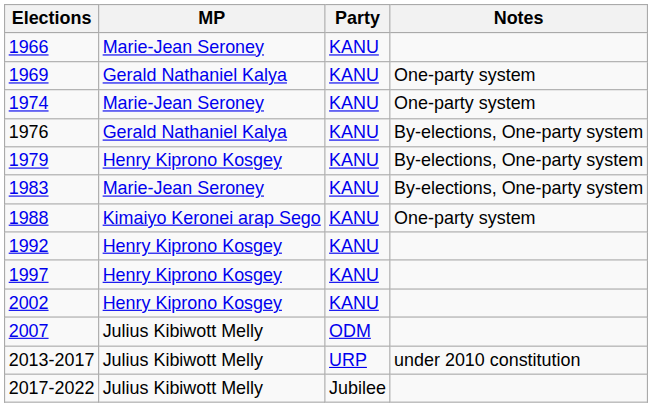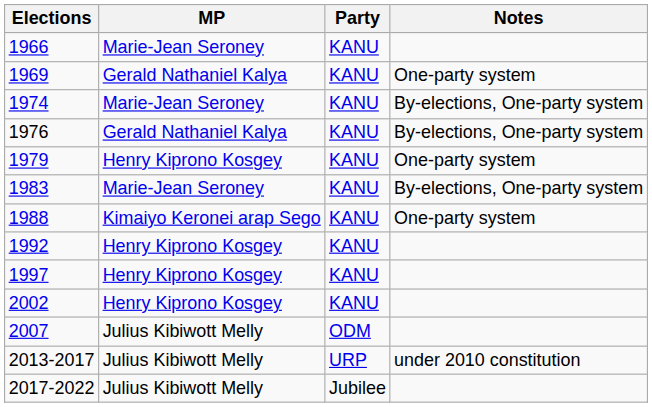 <table class="wikitable">
 <tr>
 <th>Elections</th>
 <th>MP </th>
 <th>Party</th>
 <th>Notes</th>
 </tr>
 <tr>
 <td><a href='#'>1966</a></td>
 <td><a href='#'>Marie-Jean Seroney</a></td>
 <td><a href='#'>KANU</a></td>
 <td></td>
 </tr>
 <tr>
 <td><a href='#'>1969</a></td>
 <td><a href='#'>Gerald Nathaniel Kalya</a></td>
 <td><a href='#'>KANU</a></td>
 <td>One-party system</td>
 </tr>
 <tr>
 <td><a href='#'>1974</a></td>
 <td><a href='#'>Marie-Jean Seroney</a></td>
 <td><a href='#'>KANU</a></td>
-<td>One-party system</td>
+<td>By-elections, One-party system</td>
 </tr>
 <tr>
 <td>1976</td>
 <td><a href='#'>Gerald Nathaniel Kalya</a></td>
 <td><a href='#'>KANU</a></td>
 <td>By-elections, One-party system</td>
 </tr>
 <tr>
 <td><a href='#'>1979</a></td>
 <td><a href='#'>Henry Kiprono Kosgey</a></td>
 <td><a href='#'>KANU</a></td>
-<td>By-elections, One-party system</td>
+<td>One-party system</td>
 </tr>
 <tr>
 <td><a href='#'>1983</a></td>
 <td><a href='#'>Marie-Jean Seroney</a></td>
 <td><a href='#'>KANU</a></td>
 <td>By-elections, One-party system</td>
 </tr>
 <tr>
 <td><a href='#'>1988</a></td>
 <td><a href='#'>Kimaiyo Keronei arap Sego</a></td>
 <td><a href='#'>KANU</a></td>
 <td>One-party system</td>
 </tr>
 <tr>
 <td><a href='#'>1992</a></td>
 <td><a href='#'>Henry Kiprono Kosgey</a></td>
 <td><a href='#'>KANU</a></td>
 <td></td>
 </tr>
 <tr>
 <td><a href='#'>1997</a></td>
 <td><a href='#'>Henry Kiprono Kosgey</a></td>
 <td><a href='#'>KANU</a></td>
 <td></td>
 </tr>
 <tr>
 <td><a href='#'>2002</a></td>
 <td><a href='#'>Henry Kiprono Kosgey</a></td>
 <td><a href='#'>KANU</a></td>
 <td></td>
 </tr>
 <tr>
 <td><a href='#'>2007</a></td>
 <td>Julius Kibiwott Melly</td>
 <td><a href='#'>ODM</a></td>
 <td></td>
 </tr>
 <tr>
 <td>2013-2017</td>
 <td>Julius Kibiwott Melly</td>
 <td><a href='#'>URP</a></td>
 <td>under 2010 constitution</td>
 </tr>
 <tr>
 <td>2017-2022</td>
 <td>Julius Kibiwott Melly</td>
 <td>Jubilee</td>
 <td></td>
 </tr>
 </table>
